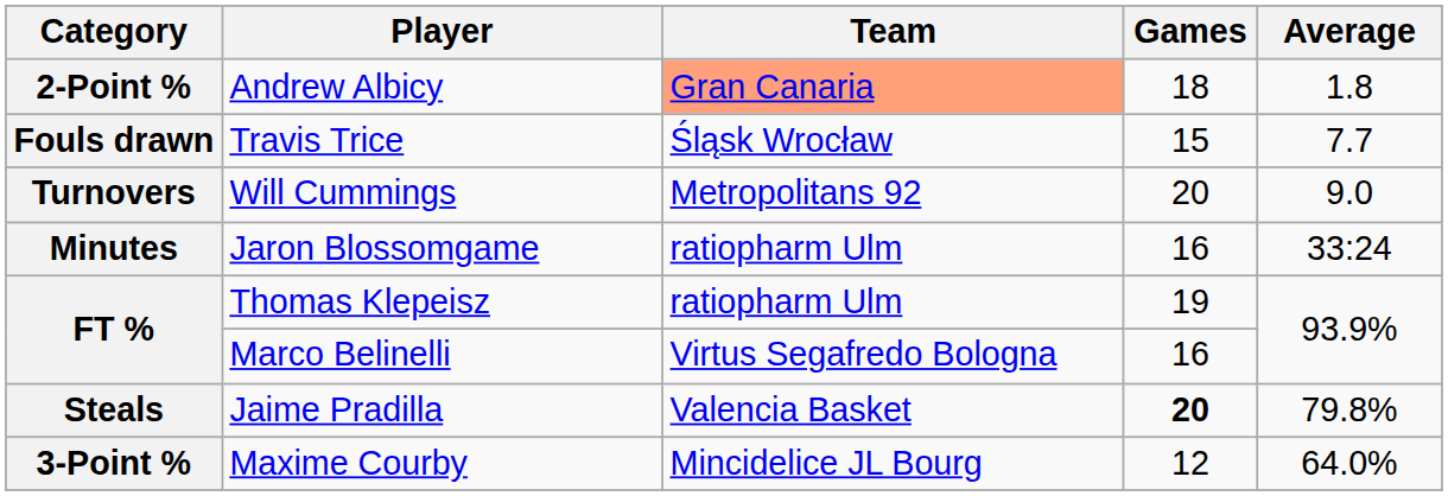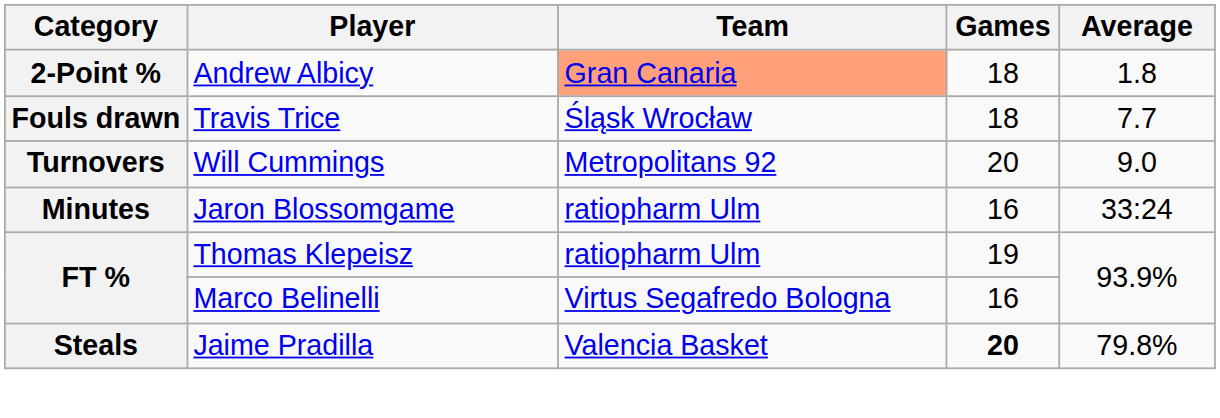 <table class="wikitable">
 <tr>
 <th>Category</th>
 <th style="width:200px">Player</th>
 <th style="width:210px">Team</th>
 <th style="width:55px">Games</th>
 <th style="width:80px">Average</th>
 </tr>
 <tr>
 <th>2-Point %</th>
 <td> <a href='#'>Andrew Albicy</a></td>
 <td style="background: lightsalmon;"> <a href='#'>Gran Canaria</a></td>
 <td style="text-align: center;">18</td>
 <td style="text-align: center;">1.8</td>
 </tr>
 <tr>
 <th>Fouls drawn</th>
 <td> <a href='#'>Travis Trice</a></td>
 <td> <a href='#'>Śląsk Wrocław</a></td>
-<td style="text-align: center;">15</td>
+<td style="text-align: center;">18</td>
 <td style="text-align: center;">7.7</td>
 </tr>
 <tr>
 <th>Turnovers</th>
 <td> <a href='#'>Will Cummings</a></td>
 <td> <a href='#'>Metropolitans 92</a></td>
 <td style="text-align: center;">20</td>
 <td style="text-align: center;">9.0</td>
 </tr>
 <tr>
 <th>Minutes</th>
 <td> <a href='#'>Jaron Blossomgame</a></td>
 <td> <a href='#'>ratiopharm Ulm</a></td>
 <td style="text-align: center;">16</td>
 <td style="text-align: center;">33:24</td>
 </tr>
 <tr>
 <th rowspan="2">FT %</th>
 <td> <a href='#'>Thomas Klepeisz</a></td>
 <td> <a href='#'>ratiopharm Ulm</a></td>
 <td style="text-align: center;">19</td>
 <td style="text-align: center;" rowspan="2">93.9%</td>
 </tr>
 <tr>
 <td> <a href='#'>Marco Belinelli</a></td>
 <td> <a href='#'>Virtus Segafredo Bologna</a></td>
 <td style="text-align: center;">16</td>
 </tr>
 <tr>
 <th>Steals</th>
 <td> <a href='#'>Jaime Pradilla</a></td>
 <td> <a href='#'>Valencia Basket</a></td>
 <td style="text-align: center;"><strong>20</strong></td>
 <td style="text-align: center;">79.8%</td>
 </tr>
-<tr>
-<th>3-Point %</th>
-<td> <a href='#'>Maxime Courby</a></td>
-<td> <a href='#'>Mincidelice JL Bourg</a></td>
-<td style="text-align: center;">12</td>
-<td style="text-align: center;">64.0%</td>
-</tr>
 </table>
